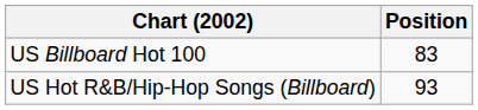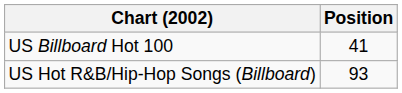 <table class="wikitable sortable">
 <tr>
 <th>Chart (2002)</th>
 <th>Position</th>
 </tr>
 <tr>
 <td>US <em>Billboard</em> Hot 100</td>
-<td align="center">83</td>
+<td align="center">41</td>
 </tr>
 <tr>
 <td>US Hot R&B/Hip-Hop Songs (<em>Billboard</em>)</td>
 <td align="center">93</td>
 </tr>
 </table>
